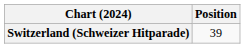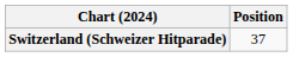 <table class="wikitable sortable plainrowheaders" style="text-align:center">
 <tr>
 <th scope="col">Chart (2024)</th>
 <th scope="col">Position</th>
 </tr>
 <tr>
 <th scope="row">Switzerland (Schweizer Hitparade)</th>
-<td>39</td>
+<td>37</td>
 </tr>
 </table>
